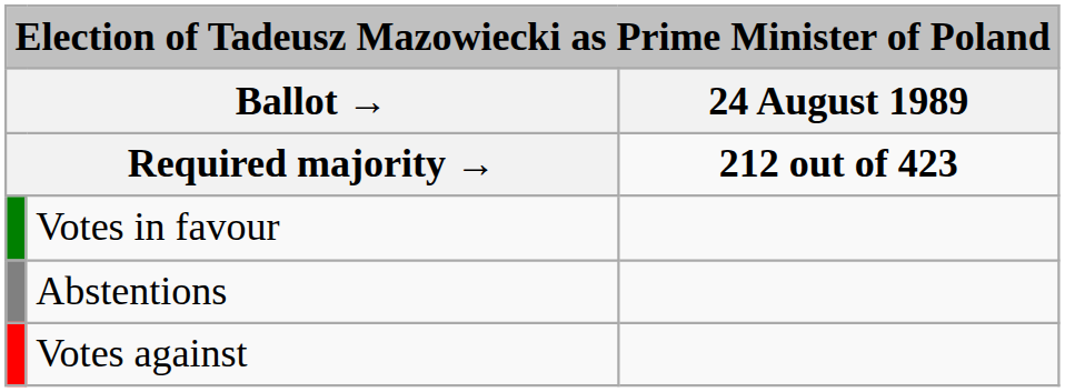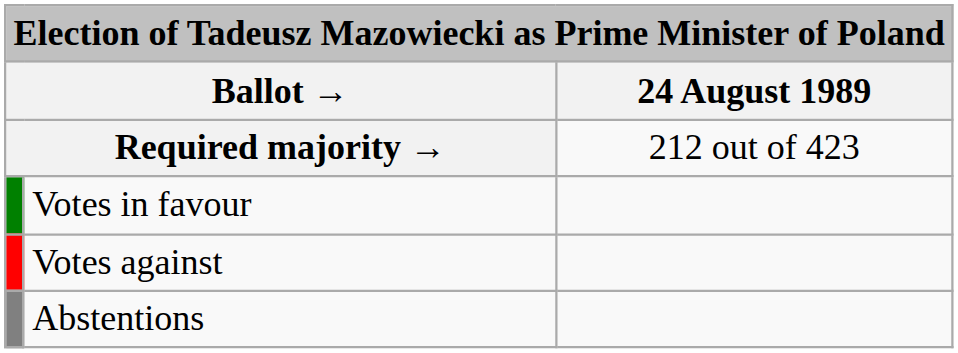 <table class="wikitable" style="text-align:center;">
 <tr>
 <td colspan="3" align="center" bgcolor="#C0C0C0"><strong>Election of Tadeusz Mazowiecki as Prime Minister of Poland</strong></td>
 </tr>
 <tr>
 <th colspan="2" style="width:150px;">Ballot →</th>
 <th>24 August 1989</th>
 </tr>
 <tr>
 <th colspan="2">Required majority →</th>
-<td><strong>212 out of 423 </strong></td>
+<td>212 out of 423 </td>
 </tr>
 <tr>
 <th style="width:1px; background:green;"></th>
 <td style="text-align:left;">Votes in favour</td>
 <td></td>
 </tr>
 <tr>
+<th style="width:1px; background:red;"></th>
+<td style="text-align:left;">Votes against</td>
+<td></td>
+</tr>
+<tr>
 <th style="width:1px; background:gray;"></th>
 <td style="text-align:left;">Abstentions</td>
 <td></td>
 </tr>
-<tr>
-<th style="width:1px; background:red;"></th>
-<td style="text-align:left;">Votes against</td>
-<td></td>
-</tr>
 </table>
